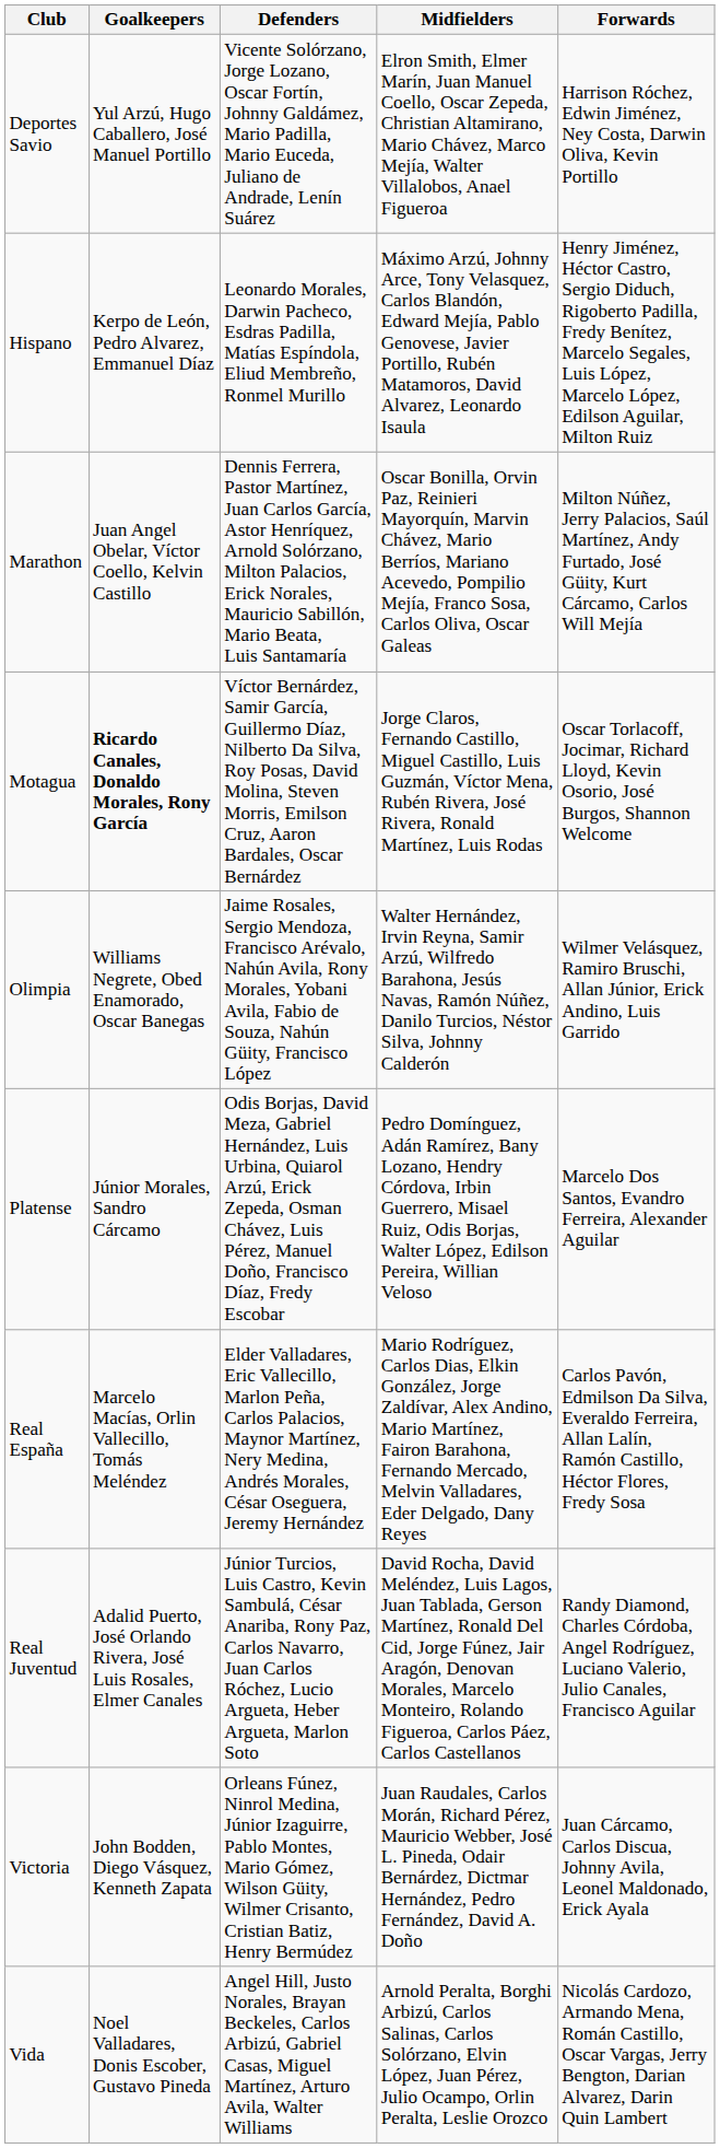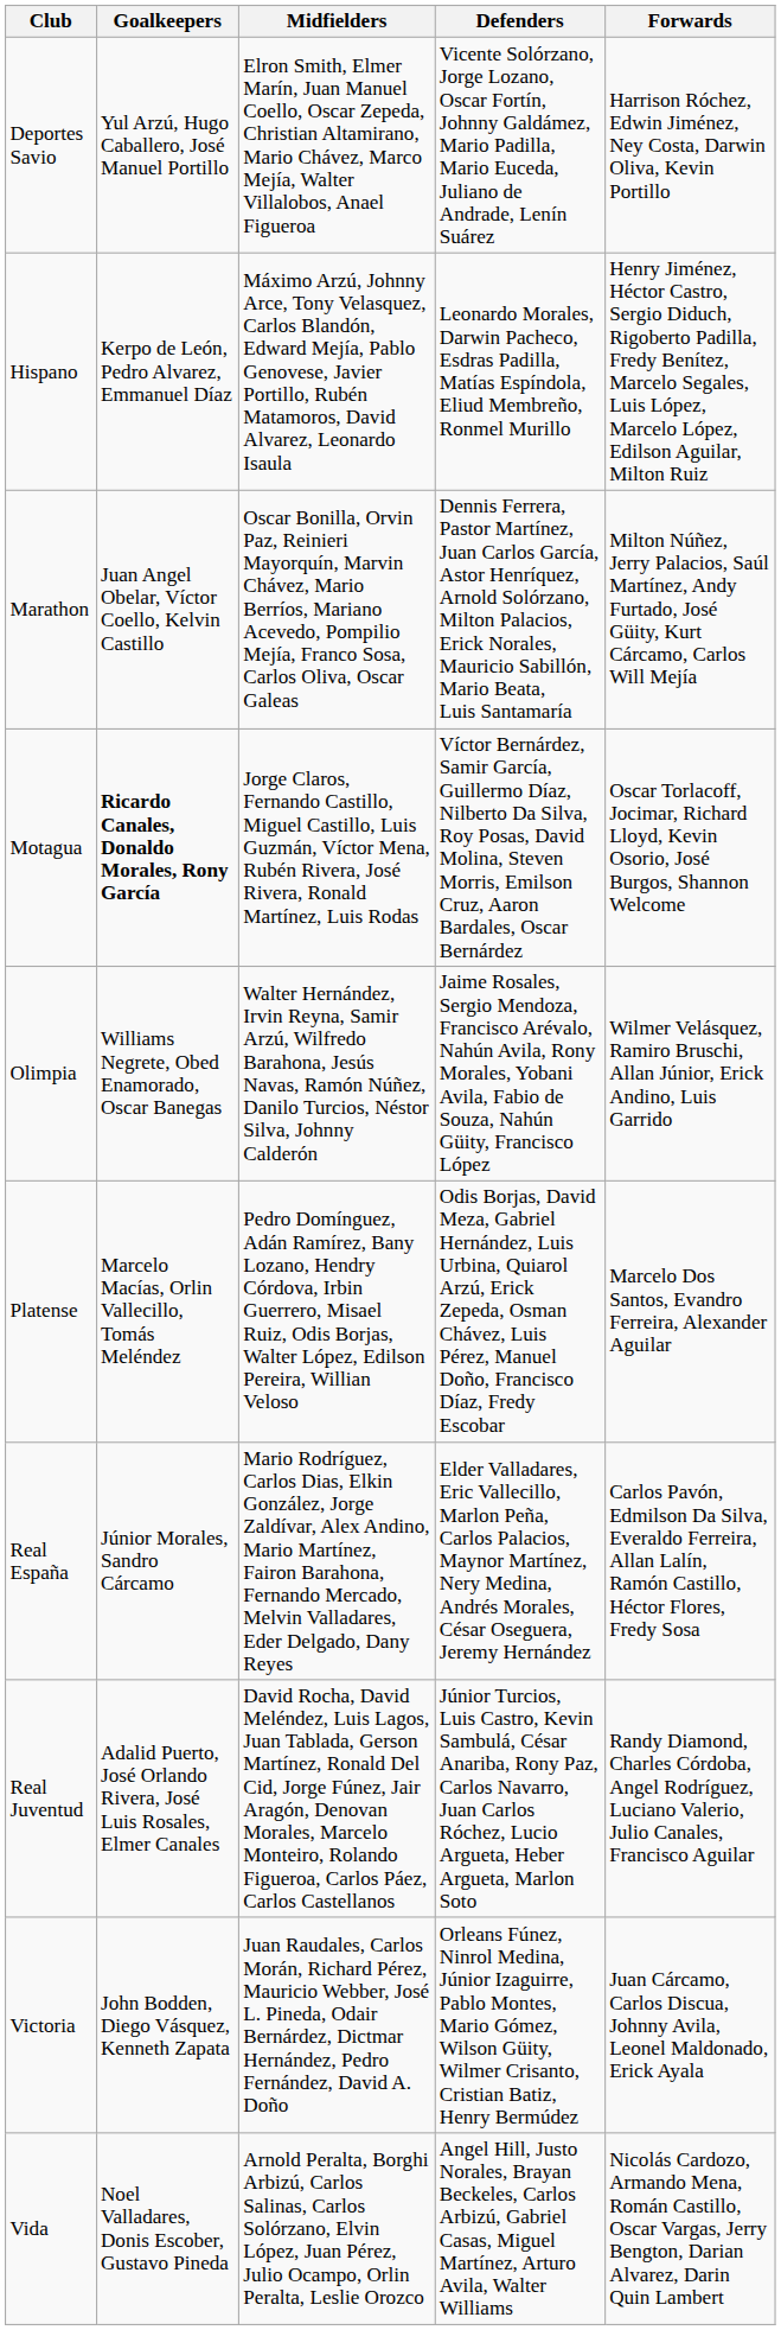 <table class="wikitable">
 <tr>
 <th>Club</th>
 <th>Goalkeepers</th>
+<th>Midfielders</th>
 <th>Defenders</th>
-<th>Midfielders</th>
 <th>Forwards</th>
 </tr>
 <tr>
 <td>Deportes Savio</td>
 <td>Yul Arzú, Hugo Caballero, José Manuel Portillo</td>
+<td>Elron Smith, Elmer Marín, Juan Manuel Coello, Oscar Zepeda, Christian Altamirano, Mario Chávez, Marco Mejía, Walter Villalobos, Anael Figueroa</td>
 <td>Vicente Solórzano, Jorge Lozano, Oscar Fortín, Johnny Galdámez, Mario Padilla, Mario Euceda, Juliano de Andrade, Lenín Suárez</td>
-<td>Elron Smith, Elmer Marín, Juan Manuel Coello, Oscar Zepeda, Christian Altamirano, Mario Chávez, Marco Mejía, Walter Villalobos, Anael Figueroa</td>
 <td>Harrison Róchez, Edwin Jiménez, Ney Costa, Darwin Oliva, Kevin Portillo</td>
 </tr>
 <tr>
 <td>Hispano</td>
 <td>Kerpo de León, Pedro Alvarez, Emmanuel Díaz</td>
+<td>Máximo Arzú, Johnny Arce, Tony Velasquez, Carlos Blandón, Edward Mejía, Pablo Genovese, Javier Portillo, Rubén Matamoros, David Alvarez, Leonardo Isaula</td>
 <td>Leonardo Morales, Darwin Pacheco, Esdras Padilla, Matías Espíndola, Eliud Membreño, Ronmel Murillo</td>
-<td>Máximo Arzú, Johnny Arce, Tony Velasquez, Carlos Blandón, Edward Mejía, Pablo Genovese, Javier Portillo, Rubén Matamoros, David Alvarez, Leonardo Isaula</td>
 <td>Henry Jiménez, Héctor Castro, Sergio Diduch, Rigoberto Padilla, Fredy Benítez, Marcelo Segales, Luis López, Marcelo López, Edilson Aguilar, Milton Ruiz</td>
 </tr>
 <tr>
 <td>Marathon</td>
 <td>Juan Angel Obelar, Víctor Coello, Kelvin Castillo</td>
+<td>Oscar Bonilla, Orvin Paz, Reinieri Mayorquín, Marvin Chávez, Mario Berríos, Mariano Acevedo, Pompilio Mejía, Franco Sosa, Carlos Oliva, Oscar Galeas</td>
 <td>Dennis Ferrera, Pastor Martínez, Juan Carlos García, Astor Henríquez, Arnold Solórzano, Milton Palacios, Erick Norales, Mauricio Sabillón, Mario Beata,<br>Luis Santamaría</td>
-<td>Oscar Bonilla, Orvin Paz, Reinieri Mayorquín, Marvin Chávez, Mario Berríos, Mariano Acevedo, Pompilio Mejía, Franco Sosa, Carlos Oliva, Oscar Galeas</td>
 <td>Milton Núñez, Jerry Palacios, Saúl Martínez, Andy Furtado, José Güity, Kurt Cárcamo, Carlos Will Mejía</td>
 </tr>
 <tr>
 <td>Motagua</td>
 <td><strong>Ricardo Canales, Donaldo Morales, Rony García</strong></td>
+<td>Jorge Claros, Fernando Castillo, Miguel Castillo, Luis Guzmán, Víctor Mena, Rubén Rivera, José Rivera, Ronald Martínez, Luis Rodas</td>
 <td>Víctor Bernárdez, Samir García, Guillermo Díaz, Nilberto Da Silva, Roy Posas, David Molina, Steven Morris, Emilson Cruz, Aaron Bardales, Oscar Bernárdez</td>
-<td>Jorge Claros, Fernando Castillo, Miguel Castillo, Luis Guzmán, Víctor Mena, Rubén Rivera, José Rivera, Ronald Martínez, Luis Rodas</td>
 <td>Oscar Torlacoff, Jocimar, Richard Lloyd, Kevin Osorio, José Burgos, Shannon Welcome</td>
 </tr>
 <tr>
 <td>Olimpia</td>
 <td>Williams Negrete, Obed Enamorado, Oscar Banegas</td>
+<td>Walter Hernández, Irvin Reyna, Samir Arzú, Wilfredo Barahona, Jesús Navas, Ramón Núñez, Danilo Turcios, Néstor Silva, Johnny Calderón</td>
 <td>Jaime Rosales, Sergio Mendoza, Francisco Arévalo, Nahún Avila, Rony Morales, Yobani Avila, Fabio de Souza, Nahún Güity, Francisco López</td>
-<td>Walter Hernández, Irvin Reyna, Samir Arzú, Wilfredo Barahona, Jesús Navas, Ramón Núñez, Danilo Turcios, Néstor Silva, Johnny Calderón</td>
 <td>Wilmer Velásquez, Ramiro Bruschi, Allan Júnior, Erick Andino, Luis Garrido</td>
 </tr>
 <tr>
 <td>Platense</td>
-<td>Júnior Morales, Sandro Cárcamo</td>
+<td>Marcelo Macías, Orlin Vallecillo, Tomás Meléndez</td>
+<td>Pedro Domínguez, Adán Ramírez, Bany Lozano, Hendry Córdova, Irbin Guerrero, Misael Ruiz, Odis Borjas, Walter López, Edilson Pereira, Willian Veloso</td>
 <td>Odis Borjas, David Meza, Gabriel Hernández, Luis Urbina, Quiarol Arzú, Erick Zepeda, Osman Chávez, Luis Pérez, Manuel Doño, Francisco Díaz, Fredy Escobar</td>
-<td>Pedro Domínguez, Adán Ramírez, Bany Lozano, Hendry Córdova, Irbin Guerrero, Misael Ruiz, Odis Borjas, Walter López, Edilson Pereira, Willian Veloso</td>
 <td>Marcelo Dos Santos, Evandro Ferreira, Alexander Aguilar</td>
 </tr>
 <tr>
 <td>Real España</td>
-<td>Marcelo Macías, Orlin Vallecillo, Tomás Meléndez</td>
+<td>Júnior Morales, Sandro Cárcamo</td>
+<td>Mario Rodríguez, Carlos Dias, Elkin González, Jorge Zaldívar, Alex Andino, Mario Martínez, Fairon Barahona, Fernando Mercado, Melvin Valladares, Eder Delgado, Dany Reyes</td>
 <td>Elder Valladares, Eric Vallecillo, Marlon Peña, Carlos Palacios, Maynor Martínez, Nery Medina, Andrés Morales, César Oseguera, Jeremy Hernández</td>
-<td>Mario Rodríguez, Carlos Dias, Elkin González, Jorge Zaldívar, Alex Andino, Mario Martínez, Fairon Barahona, Fernando Mercado, Melvin Valladares, Eder Delgado, Dany Reyes</td>
 <td>Carlos Pavón, Edmilson Da Silva, Everaldo Ferreira, Allan Lalín, Ramón Castillo, Héctor Flores, Fredy Sosa</td>
 </tr>
 <tr>
 <td>Real Juventud</td>
 <td>Adalid Puerto, José Orlando Rivera, José Luis Rosales, Elmer Canales</td>
+<td>David Rocha, David Meléndez, Luis Lagos, Juan Tablada, Gerson Martínez, Ronald Del Cid, Jorge Fúnez, Jair Aragón, Denovan Morales, Marcelo Monteiro, Rolando Figueroa, Carlos Páez, Carlos Castellanos</td>
 <td>Júnior Turcios, Luis Castro, Kevin Sambulá, César Anariba, Rony Paz, Carlos Navarro, Juan Carlos Róchez, Lucio Argueta, Heber Argueta, Marlon Soto</td>
-<td>David Rocha, David Meléndez, Luis Lagos, Juan Tablada, Gerson Martínez, Ronald Del Cid, Jorge Fúnez, Jair Aragón, Denovan Morales, Marcelo Monteiro, Rolando Figueroa, Carlos Páez, Carlos Castellanos</td>
 <td>Randy Diamond, Charles Córdoba, Angel Rodríguez, Luciano Valerio, Julio Canales, Francisco Aguilar</td>
 </tr>
 <tr>
 <td>Victoria</td>
 <td>John Bodden, Diego Vásquez, Kenneth Zapata</td>
+<td>Juan Raudales, Carlos Morán, Richard Pérez, Mauricio Webber, José L. Pineda, Odair Bernárdez, Dictmar Hernández, Pedro Fernández, David A. Doño</td>
 <td>Orleans Fúnez, Ninrol Medina, Júnior Izaguirre, Pablo Montes, Mario Gómez, Wilson Güity, Wilmer Crisanto, Cristian Batiz, Henry Bermúdez</td>
-<td>Juan Raudales, Carlos Morán, Richard Pérez, Mauricio Webber, José L. Pineda, Odair Bernárdez, Dictmar Hernández, Pedro Fernández, David A. Doño</td>
 <td>Juan Cárcamo, Carlos Discua, Johnny Avila, Leonel Maldonado, Erick Ayala</td>
 </tr>
 <tr>
 <td>Vida</td>
 <td>Noel Valladares, Donis Escober, Gustavo Pineda</td>
+<td>Arnold Peralta, Borghi Arbizú, Carlos Salinas, Carlos Solórzano, Elvin López, Juan Pérez, Julio Ocampo, Orlin Peralta, Leslie Orozco</td>
 <td>Angel Hill, Justo Norales, Brayan Beckeles, Carlos Arbizú, Gabriel Casas, Miguel Martínez, Arturo Avila, Walter Williams</td>
-<td>Arnold Peralta, Borghi Arbizú, Carlos Salinas, Carlos Solórzano, Elvin López, Juan Pérez, Julio Ocampo, Orlin Peralta, Leslie Orozco</td>
 <td>Nicolás Cardozo, Armando Mena, Román Castillo, Oscar Vargas, Jerry Bengton, Darian Alvarez, Darin Quin Lambert</td>
 </tr>
 </table>
